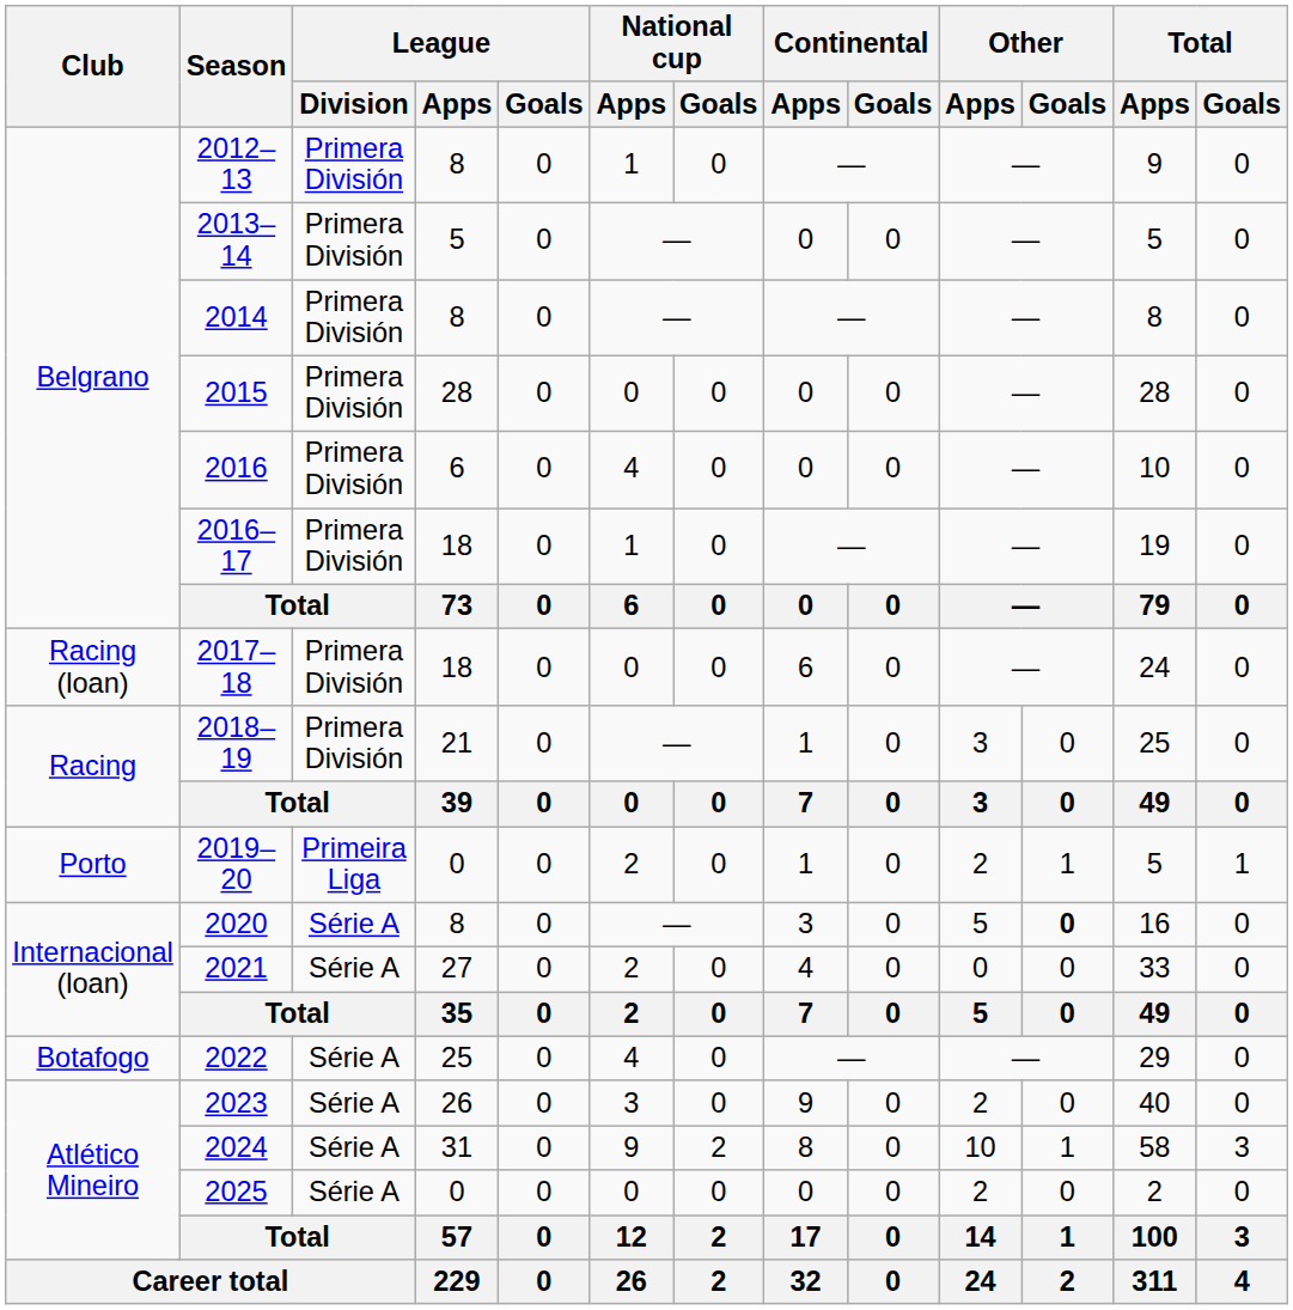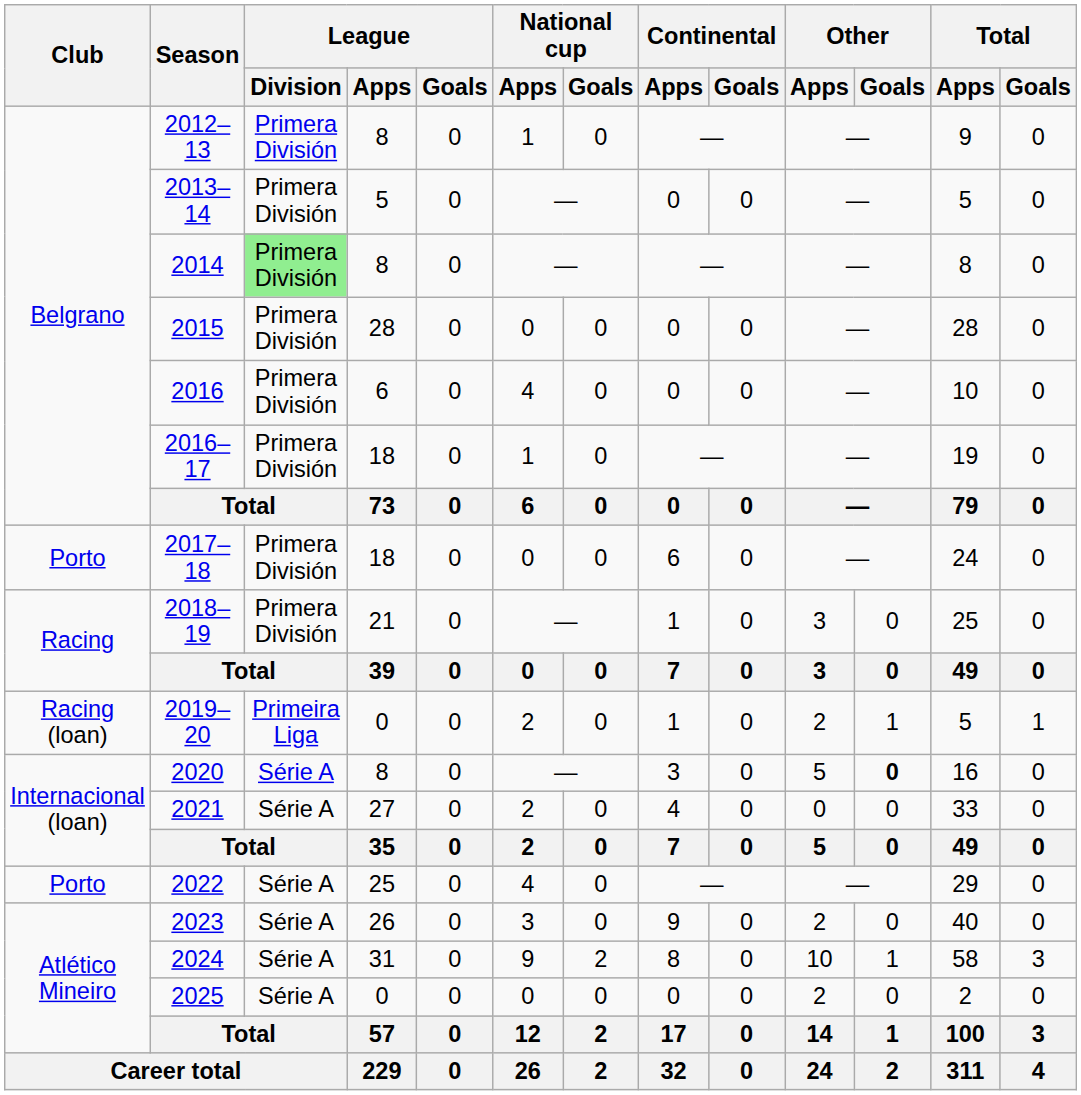 <table class="wikitable" style="text-align: center;">
 <tr>
 <th rowspan="2">Club</th>
 <th rowspan="2">Season</th>
 <th colspan="3">League</th>
 <th colspan="2">National cup</th>
 <th colspan="2">Continental</th>
 <th colspan="2">Other</th>
 <th colspan="2">Total</th>
 </tr>
 <tr>
 <th>Division</th>
 <th>Apps</th>
 <th>Goals</th>
 <th>Apps</th>
 <th>Goals</th>
 <th>Apps</th>
 <th>Goals</th>
 <th>Apps</th>
 <th>Goals</th>
 <th>Apps</th>
 <th>Goals</th>
 </tr>
 <tr>
 <td rowspan=7><a href='#'>Belgrano</a></td>
 <td><a href='#'>2012–13</a></td>
 <td><a href='#'>Primera División</a></td>
 <td>8</td>
 <td>0</td>
 <td>1</td>
 <td>0</td>
 <td colspan=2>—</td>
 <td colspan=2>—</td>
 <td>9</td>
 <td>0</td>
 </tr>
 <tr>
 <td><a href='#'>2013–14</a></td>
 <td>Primera División</td>
 <td>5</td>
 <td>0</td>
 <td colspan=2>—</td>
 <td>0</td>
 <td>0</td>
 <td colspan=2>—</td>
 <td>5</td>
 <td>0</td>
 </tr>
 <tr>
 <td><a href='#'>2014</a></td>
-<td>Primera División</td>
+<td style="background: lightgreen;">Primera División</td>
 <td>8</td>
 <td>0</td>
 <td colspan=2>—</td>
 <td colspan=2>—</td>
 <td colspan=2>—</td>
 <td>8</td>
 <td>0</td>
 </tr>
 <tr>
 <td><a href='#'>2015</a></td>
 <td>Primera División</td>
 <td>28</td>
 <td>0</td>
 <td>0</td>
 <td>0</td>
 <td>0</td>
 <td>0</td>
 <td colspan=2>—</td>
 <td>28</td>
 <td>0</td>
 </tr>
 <tr>
 <td><a href='#'>2016</a></td>
 <td>Primera División</td>
 <td>6</td>
 <td>0</td>
 <td>4</td>
 <td>0</td>
 <td>0</td>
 <td>0</td>
 <td colspan=2>—</td>
 <td>10</td>
 <td>0</td>
 </tr>
 <tr>
 <td><a href='#'>2016–17</a></td>
 <td>Primera División</td>
 <td>18</td>
 <td>0</td>
 <td>1</td>
 <td>0</td>
 <td colspan=2>—</td>
 <td colspan=2>—</td>
 <td>19</td>
 <td>0</td>
 </tr>
 <tr>
 <th colspan=2>Total</th>
 <th>73</th>
 <th>0</th>
 <th>6</th>
 <th>0</th>
 <th>0</th>
 <th>0</th>
 <th colspan=2>—</th>
 <th>79</th>
 <th>0</th>
 </tr>
 <tr>
-<td rowspan=1><a href='#'>Racing</a> (loan)</td>
+<td><a href='#'>Porto</a></td>
 <td><a href='#'>2017–18</a></td>
 <td>Primera División</td>
 <td>18</td>
 <td>0</td>
 <td>0</td>
 <td>0</td>
 <td>6</td>
 <td>0</td>
 <td colspan=2>—</td>
 <td>24</td>
 <td>0</td>
 </tr>
 <tr>
 <td rowspan=2><a href='#'>Racing</a></td>
 <td><a href='#'>2018–19</a></td>
 <td>Primera División</td>
 <td>21</td>
 <td>0</td>
 <td colspan=2>—</td>
 <td>1</td>
 <td>0</td>
 <td>3</td>
 <td>0</td>
 <td>25</td>
 <td>0</td>
 </tr>
 <tr>
 <th colspan=2>Total</th>
 <th>39</th>
 <th>0</th>
 <th>0</th>
 <th>0</th>
 <th>7</th>
 <th>0</th>
 <th>3</th>
 <th>0</th>
 <th>49</th>
 <th>0</th>
 </tr>
 <tr>
-<td><a href='#'>Porto</a></td>
+<td rowspan=1><a href='#'>Racing</a> (loan)</td>
 <td><a href='#'>2019–20</a></td>
 <td><a href='#'>Primeira Liga</a></td>
 <td>0</td>
 <td>0</td>
 <td>2</td>
 <td>0</td>
 <td>1</td>
 <td>0</td>
 <td>2</td>
 <td>1</td>
 <td>5</td>
 <td>1</td>
 </tr>
 <tr>
 <td rowspan=3><a href='#'>Internacional</a> (loan)</td>
 <td><a href='#'>2020</a></td>
 <td><a href='#'>Série A</a></td>
 <td>8</td>
 <td>0</td>
 <td colspan=2>—</td>
 <td>3</td>
 <td>0</td>
 <td>5</td>
 <td><strong>0</strong></td>
 <td>16</td>
 <td>0</td>
 </tr>
 <tr>
 <td><a href='#'>2021</a></td>
 <td>Série A</td>
 <td>27</td>
 <td>0</td>
 <td>2</td>
 <td>0</td>
 <td>4</td>
 <td>0</td>
 <td>0</td>
 <td>0</td>
 <td>33</td>
 <td>0</td>
 </tr>
 <tr>
 <th colspan=2>Total</th>
 <th>35</th>
 <th>0</th>
 <th>2</th>
 <th>0</th>
 <th>7</th>
 <th>0</th>
 <th>5</th>
 <th>0</th>
 <th>49</th>
 <th>0</th>
 </tr>
 <tr>
-<td><a href='#'>Botafogo</a></td>
+<td><a href='#'>Porto</a></td>
 <td><a href='#'>2022</a></td>
 <td>Série A</td>
 <td>25</td>
 <td>0</td>
 <td>4</td>
 <td>0</td>
 <td colspan=2>—</td>
 <td colspan=2>—</td>
 <td>29</td>
 <td>0</td>
 </tr>
 <tr>
 <td rowspan=4><a href='#'>Atlético Mineiro</a></td>
 <td><a href='#'>2023</a></td>
 <td>Série A</td>
 <td>26</td>
 <td>0</td>
 <td>3</td>
 <td>0</td>
 <td>9</td>
 <td>0</td>
 <td>2</td>
 <td>0</td>
 <td>40</td>
 <td>0</td>
 </tr>
 <tr>
 <td><a href='#'>2024</a></td>
 <td>Série A</td>
 <td>31</td>
 <td>0</td>
 <td>9</td>
 <td>2</td>
 <td>8</td>
 <td>0</td>
 <td>10</td>
 <td>1</td>
 <td>58</td>
 <td>3</td>
 </tr>
 <tr>
 <td><a href='#'>2025</a></td>
 <td>Série A</td>
 <td>0</td>
 <td>0</td>
 <td>0</td>
 <td>0</td>
 <td>0</td>
 <td>0</td>
 <td>2</td>
 <td>0</td>
 <td>2</td>
 <td>0</td>
 </tr>
 <tr>
 <th colspan=2>Total</th>
 <th>57</th>
 <th>0</th>
 <th>12</th>
 <th>2</th>
 <th>17</th>
 <th>0</th>
 <th>14</th>
 <th>1</th>
 <th>100</th>
 <th>3</th>
 </tr>
 <tr>
 <th colspan="3">Career total</th>
 <th>229</th>
 <th>0</th>
 <th>26</th>
 <th>2</th>
 <th>32</th>
 <th>0</th>
 <th>24</th>
 <th>2</th>
 <th>311</th>
 <th>4</th>
 </tr>
 </table>
